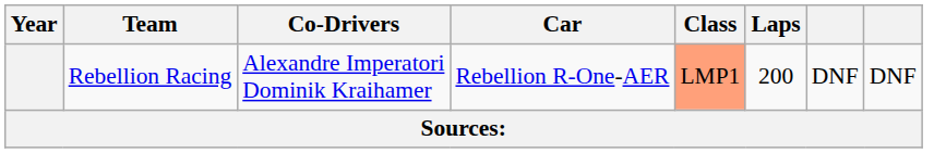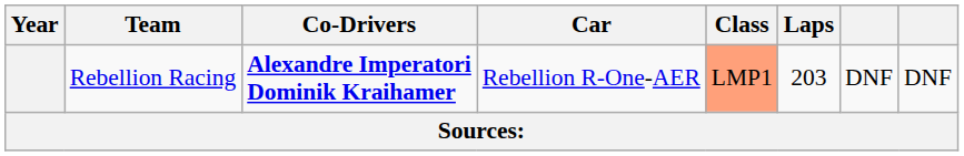 <table class="wikitable" style="text-align:center; font-size:90%">
 <tr>
 <th>Year</th>
 <th>Team</th>
 <th>Co-Drivers</th>
 <th>Car</th>
 <th>Class</th>
 <th>Laps</th>
 <th></th>
 <th></th>
 </tr>
 <tr>
 <th></th>
 <td align="left" nowrap> <a href='#'>Rebellion Racing</a></td>
-<td align="left" nowrap> <a href='#'>Alexandre Imperatori</a><br> <a href='#'>Dominik Kraihamer</a></td>
+<td align="left" nowrap><strong> <a href='#'>Alexandre Imperatori</a><br> <a href='#'>Dominik Kraihamer</a></strong></td>
 <td align="left" nowrap><a href='#'>Rebellion R-One</a>-<a href='#'>AER</a></td>
 <td style="background: lightsalmon;">LMP1</td>
-<td>200</td>
+<td>203</td>
 <td>DNF</td>
 <td>DNF</td>
 </tr>
 <tr>
 <th colspan="8">Sources:</th>
 </tr>
 </table>
